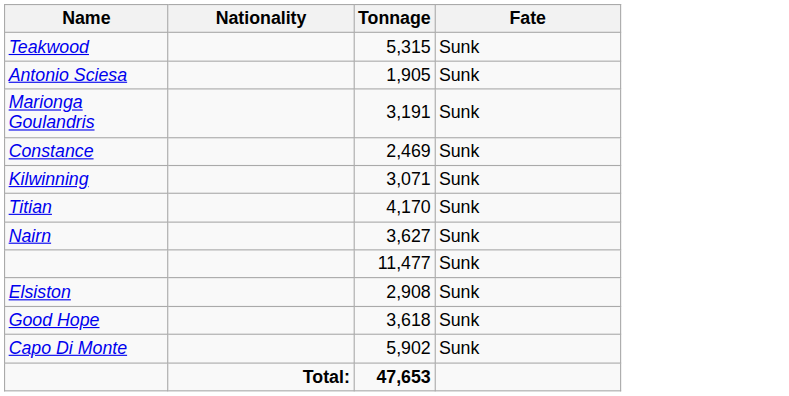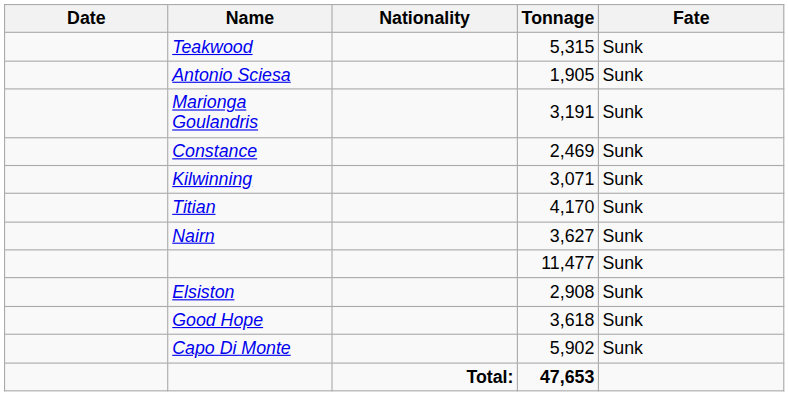 <table class="wikitable sortable" style="text-align:right;">
 <tr>
+<th width="140px">Date</th>
 <th width="140px">Name</th>
 <th width="160px">Nationality</th>
 <th width="25px">Tonnage</th>
 <th width="160px">Fate</th>
 </tr>
 <tr>
+<td></td>
 <td align="left"><a href='#'><em>Teakwood</em></a></td>
 <td align="left"></td>
 <td align="right">5,315</td>
 <td align="left">Sunk</td>
 </tr>
 <tr>
+<td></td>
 <td align="left"><a href='#'><em>Antonio Sciesa</em></a></td>
 <td align="left"></td>
 <td align="right">1,905</td>
 <td align="left">Sunk</td>
 </tr>
 <tr>
+<td></td>
 <td align="left"><a href='#'><em>Marionga Goulandris</em></a></td>
 <td align="left"></td>
 <td align="right">3,191</td>
 <td align="left">Sunk</td>
 </tr>
 <tr>
+<td></td>
 <td align="left"><a href='#'><em>Constance</em></a></td>
 <td align="left"></td>
 <td align="right">2,469</td>
 <td align="left">Sunk</td>
 </tr>
 <tr>
+<td></td>
 <td align="left"><a href='#'><em>Kilwinning</em></a></td>
 <td align="left"></td>
 <td align="right">3,071</td>
 <td align="left">Sunk</td>
 </tr>
 <tr>
+<td></td>
 <td align="left"><a href='#'><em>Titian</em></a></td>
 <td align="left"></td>
 <td align="right">4,170</td>
 <td align="left">Sunk</td>
 </tr>
 <tr>
+<td></td>
 <td align="left"><a href='#'><em>Nairn</em></a></td>
 <td align="left"></td>
 <td align="right">3,627</td>
 <td align="left">Sunk</td>
 </tr>
 <tr>
+<td></td>
 <td align="left"></td>
 <td align="left"></td>
 <td align="right">11,477</td>
 <td align="left">Sunk</td>
 </tr>
 <tr>
+<td></td>
 <td align="left"><a href='#'><em>Elsiston</em></a></td>
 <td align="left"></td>
 <td align="right">2,908</td>
 <td align="left">Sunk</td>
 </tr>
 <tr>
+<td></td>
 <td align="left"><a href='#'><em>Good Hope</em></a></td>
 <td align="left"></td>
 <td align="right">3,618</td>
 <td align="left">Sunk</td>
 </tr>
 <tr>
+<td></td>
 <td align="left"><a href='#'><em>Capo Di Monte</em></a></td>
 <td align="left"></td>
 <td align="right">5,902</td>
 <td align="left">Sunk</td>
 </tr>
 <tr>
 <td></td>
+<td></td>
 <td align=right><strong>Total:</strong></td>
 <td align="right"><strong>47,653</strong></td>
 <td></td>
 </tr>
 </table>
